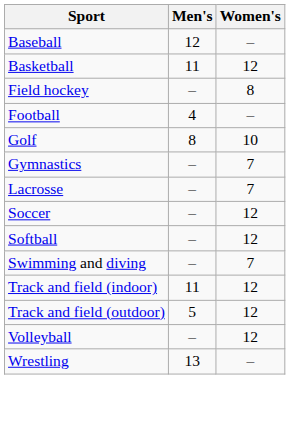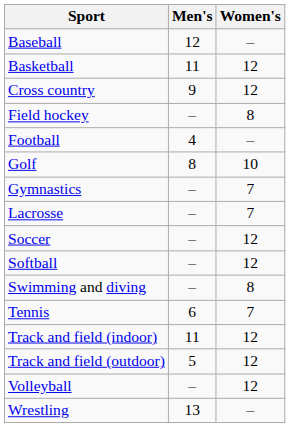 <table class="wikitable" style=text-align:center>
 <tr>
 <th>Sport</th>
 <th>Men's</th>
 <th>Women's</th>
 </tr>
 <tr>
 <td align=left><a href='#'>Baseball</a></td>
 <td>12</td>
 <td>–</td>
 </tr>
 <tr>
 <td align=left><a href='#'>Basketball</a></td>
 <td>11</td>
+<td>12</td>
+</tr>
+<tr>
+<td align=left><a href='#'>Cross country</a></td>
+<td>9</td>
 <td>12</td>
 </tr>
 <tr>
 <td align=left><a href='#'>Field hockey</a></td>
 <td>–</td>
 <td>8</td>
 </tr>
 <tr>
 <td align=left><a href='#'>Football</a></td>
 <td>4</td>
 <td>–</td>
 </tr>
 <tr>
 <td align=left><a href='#'>Golf</a></td>
 <td>8</td>
 <td>10</td>
 </tr>
 <tr>
 <td align=left><a href='#'>Gymnastics</a></td>
 <td>–</td>
 <td>7</td>
 </tr>
 <tr>
 <td align=left><a href='#'>Lacrosse</a></td>
 <td>–</td>
 <td>7</td>
 </tr>
 <tr>
 <td align=left><a href='#'>Soccer</a></td>
 <td>–</td>
 <td>12</td>
 </tr>
 <tr>
 <td align=left><a href='#'>Softball</a></td>
 <td>–</td>
 <td>12</td>
 </tr>
 <tr>
 <td align=left><a href='#'>Swimming</a> and <a href='#'>diving</a></td>
 <td>–</td>
+<td>8</td>
+</tr>
+<tr>
+<td align=left><a href='#'>Tennis</a></td>
+<td>6</td>
 <td>7</td>
 </tr>
 <tr>
 <td align=left><a href='#'>Track and field (indoor)</a></td>
 <td>11</td>
 <td>12</td>
 </tr>
 <tr>
 <td align=left><a href='#'>Track and field (outdoor)</a></td>
 <td>5</td>
 <td>12</td>
 </tr>
 <tr>
 <td align=left><a href='#'>Volleyball</a></td>
 <td>–</td>
 <td>12</td>
 </tr>
 <tr>
 <td align=left><a href='#'>Wrestling</a></td>
 <td>13</td>
 <td>–</td>
 </tr>
 </table>
